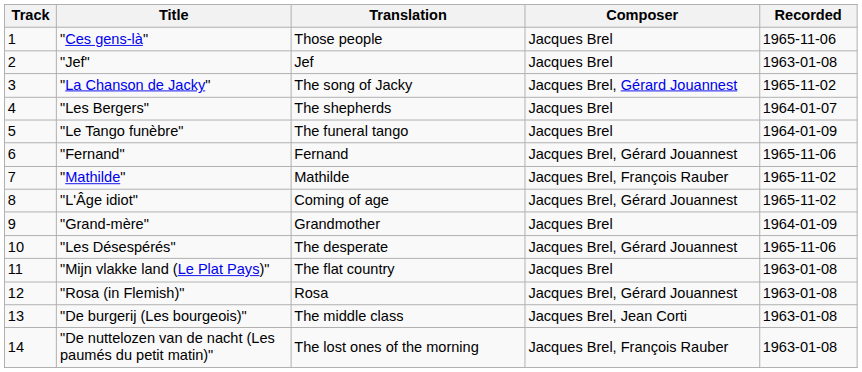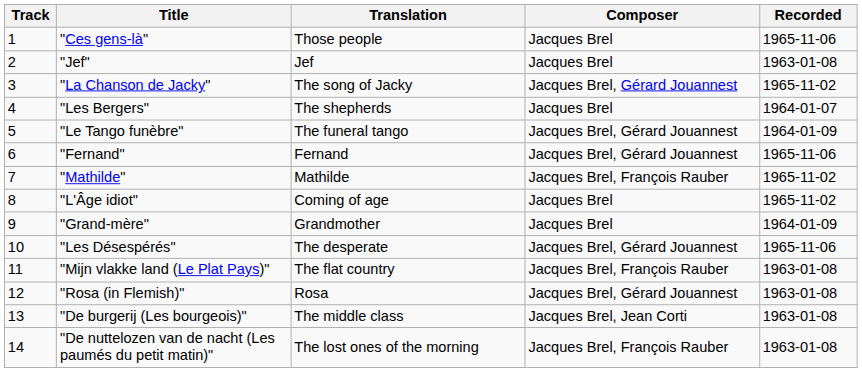 <table class="wikitable">
 <tr>
 <th style="width:50px;">Track</th>
 <th style="width:250px;">Title</th>
 <th style="width:250px;">Translation</th>
 <th style="width:250px;">Composer</th>
 <th style="width:100px;">Recorded</th>
 </tr>
 <tr>
 <td>1</td>
 <td>"<a href='#'>Ces gens-là</a>"</td>
 <td>Those people</td>
 <td>Jacques Brel</td>
 <td>1965-11-06</td>
 </tr>
 <tr>
 <td>2</td>
 <td>"Jef"</td>
 <td>Jef</td>
 <td>Jacques Brel</td>
 <td>1963-01-08</td>
 </tr>
 <tr>
 <td>3</td>
 <td>"<a href='#'>La Chanson de Jacky</a>"</td>
 <td>The song of Jacky</td>
 <td>Jacques Brel, <a href='#'>Gérard Jouannest</a></td>
 <td>1965-11-02</td>
 </tr>
 <tr>
 <td>4</td>
 <td>"Les Bergers"</td>
 <td>The shepherds</td>
 <td>Jacques Brel</td>
 <td>1964-01-07</td>
 </tr>
 <tr>
 <td>5</td>
 <td>"Le Tango funèbre"</td>
 <td>The funeral tango</td>
-<td>Jacques Brel</td>
+<td>Jacques Brel, Gérard Jouannest</td>
 <td>1964-01-09</td>
 </tr>
 <tr>
 <td>6</td>
 <td>"Fernand"</td>
 <td>Fernand</td>
 <td>Jacques Brel, Gérard Jouannest</td>
 <td>1965-11-06</td>
 </tr>
 <tr>
 <td>7</td>
 <td>"<a href='#'>Mathilde</a>"</td>
 <td>Mathilde</td>
 <td>Jacques Brel, François Rauber</td>
 <td>1965-11-02</td>
 </tr>
 <tr>
 <td>8</td>
 <td>"L'Âge idiot"</td>
 <td>Coming of age</td>
-<td>Jacques Brel, Gérard Jouannest</td>
+<td>Jacques Brel</td>
 <td>1965-11-02</td>
 </tr>
 <tr>
 <td>9</td>
 <td>"Grand-mère"</td>
 <td>Grandmother</td>
 <td>Jacques Brel</td>
 <td>1964-01-09</td>
 </tr>
 <tr>
 <td>10</td>
 <td>"Les Désespérés"</td>
 <td>The desperate</td>
 <td>Jacques Brel, Gérard Jouannest</td>
 <td>1965-11-06</td>
 </tr>
 <tr>
 <td>11</td>
 <td>"Mijn vlakke land (<a href='#'>Le Plat Pays</a>)"</td>
 <td>The flat country</td>
-<td>Jacques Brel</td>
+<td>Jacques Brel, François Rauber</td>
 <td>1963-01-08</td>
 </tr>
 <tr>
 <td>12</td>
 <td>"Rosa (in Flemish)"</td>
 <td>Rosa</td>
 <td>Jacques Brel, Gérard Jouannest</td>
 <td>1963-01-08</td>
 </tr>
 <tr>
 <td>13</td>
 <td>"De burgerij (Les bourgeois)"</td>
 <td>The middle class</td>
 <td>Jacques Brel, Jean Corti</td>
 <td>1963-01-08</td>
 </tr>
 <tr>
 <td>14</td>
 <td>"De nuttelozen van de nacht (Les paumés du petit matin)"</td>
 <td>The lost ones of the morning</td>
 <td>Jacques Brel, François Rauber</td>
 <td>1963-01-08</td>
 </tr>
 </table>
